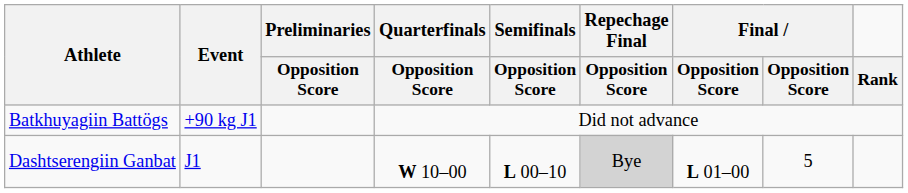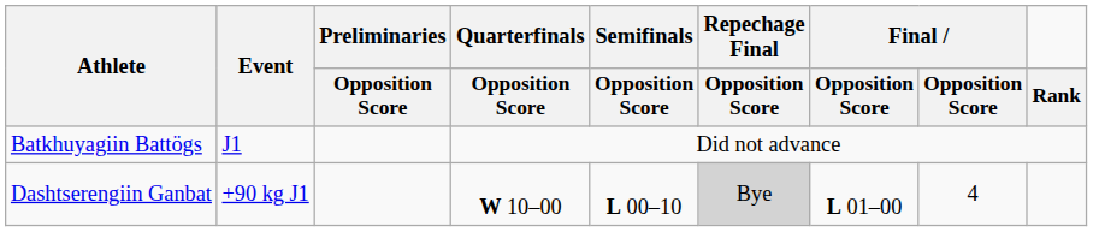 <table class=wikitable style="font-size:90%">
 <tr>
 <th rowspan=2>Athlete</th>
 <th rowspan=2>Event</th>
 <th>Preliminaries</th>
 <th>Quarterfinals</th>
 <th>Semifinals</th>
 <th>Repechage<br>Final</th>
 <th colspan=2>Final / </th>
 </tr>
 <tr style="font-size:95%">
 <th>Opposition<br>Score</th>
 <th>Opposition<br>Score</th>
 <th>Opposition<br>Score</th>
 <th>Opposition<br>Score</th>
 <th>Opposition<br>Score</th>
 <th>Opposition<br>Score</th>
 <th>Rank</th>
 </tr>
 <tr align=center>
 <td align=left><a href='#'>Batkhuyagiin Battögs</a></td>
-<td align=left><a href='#'>+90 kg J1</a></td>
+<td align=left><a href='#'> J1</a></td>
 <td><br></td>
 <td colspan=6>Did not advance</td>
 </tr>
 <tr align=center>
 <td align=left><a href='#'>Dashtserengiin Ganbat</a></td>
-<td align=left><a href='#'> J1</a></td>
+<td align=left><a href='#'>+90 kg J1</a></td>
 <td></td>
 <td><br><strong>W</strong> 10–00</td>
 <td><br><strong>L</strong> 00–10</td>
 <td style="background: lightgrey;">Bye</td>
 <td><br><strong>L</strong> 01–00</td>
-<td>5</td>
+<td>4</td>
 </tr>
 </table>
